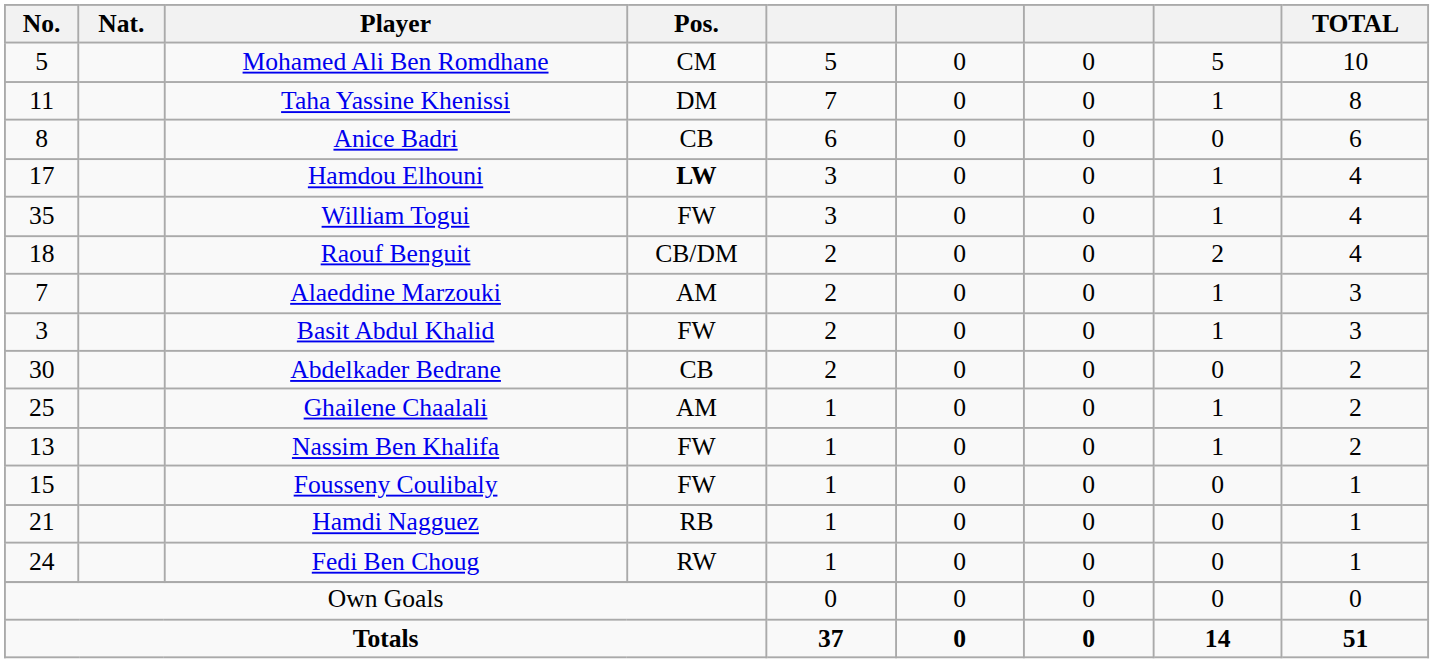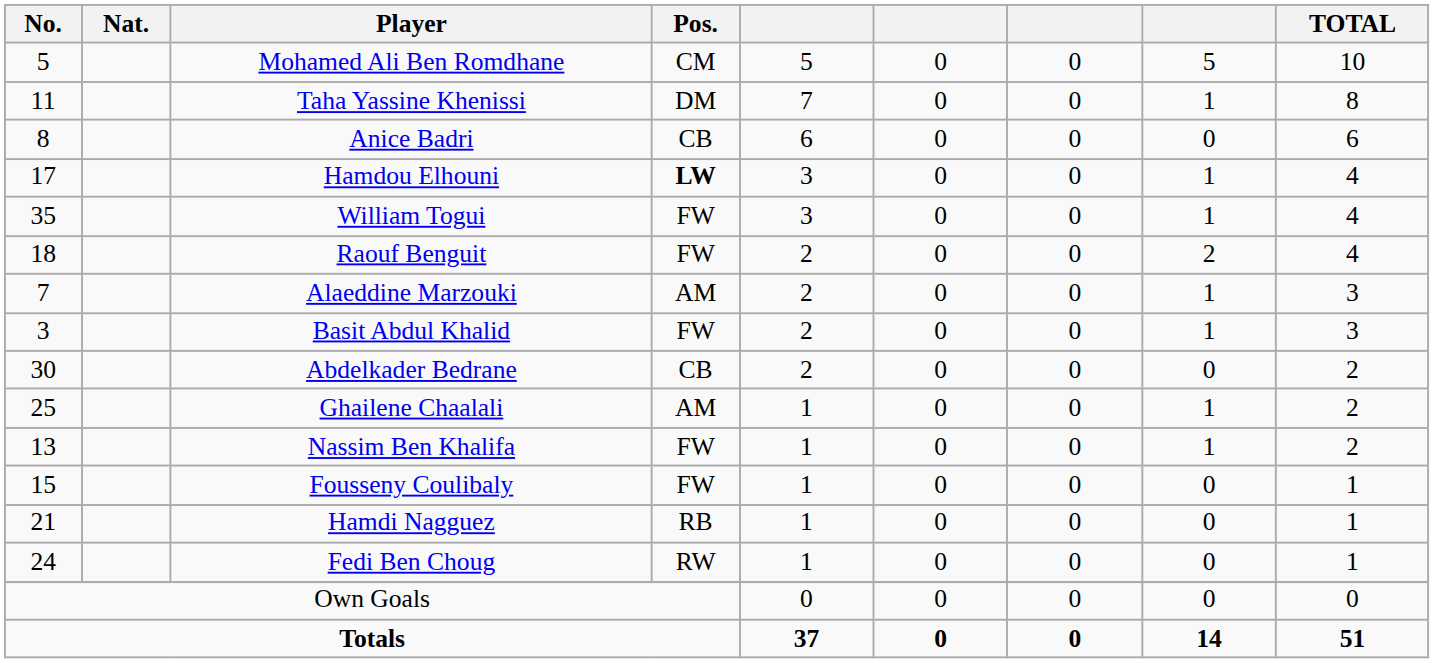 <table class="wikitable sortable alternance"  style="font-size:85%; text-align:center; line-height:14px; width:60%;">
 <tr>
 <th width=10>No.</th>
 <th width=10>Nat.</th>
 <th width=160>Player</th>
 <th width=10>Pos.</th>
 <th width=40></th>
 <th width=40></th>
 <th width=40></th>
 <th width=40></th>
 <th width=10>TOTAL</th>
 </tr>
 <tr>
 <td>5</td>
 <td></td>
 <td><a href='#'>Mohamed Ali Ben Romdhane</a></td>
 <td>CM</td>
 <td>5</td>
 <td>0</td>
 <td>0</td>
 <td>5</td>
 <td>10</td>
 </tr>
 <tr>
 <td>11</td>
 <td></td>
 <td><a href='#'>Taha Yassine Khenissi</a></td>
 <td>DM</td>
 <td>7</td>
 <td>0</td>
 <td>0</td>
 <td>1</td>
 <td>8</td>
 </tr>
 <tr>
 <td>8</td>
 <td></td>
 <td><a href='#'>Anice Badri</a></td>
 <td>CB</td>
 <td>6</td>
 <td>0</td>
 <td>0</td>
 <td>0</td>
 <td>6</td>
 </tr>
 <tr>
 <td>17</td>
 <td></td>
 <td><a href='#'>Hamdou Elhouni</a></td>
 <td><strong>LW</strong></td>
 <td>3</td>
 <td>0</td>
 <td>0</td>
 <td>1</td>
 <td>4</td>
 </tr>
 <tr>
 <td>35</td>
 <td></td>
 <td><a href='#'>William Togui</a></td>
 <td>FW</td>
 <td>3</td>
 <td>0</td>
 <td>0</td>
 <td>1</td>
 <td>4</td>
 </tr>
 <tr>
 <td>18</td>
 <td></td>
 <td><a href='#'>Raouf Benguit</a></td>
-<td>CB/DM</td>
+<td>FW</td>
 <td>2</td>
 <td>0</td>
 <td>0</td>
 <td>2</td>
 <td>4</td>
 </tr>
 <tr>
 <td>7</td>
 <td></td>
 <td><a href='#'>Alaeddine Marzouki</a></td>
 <td>AM</td>
 <td>2</td>
 <td>0</td>
 <td>0</td>
 <td>1</td>
 <td>3</td>
 </tr>
 <tr>
 <td>3</td>
 <td></td>
 <td><a href='#'>Basit Abdul Khalid</a></td>
 <td>FW</td>
 <td>2</td>
 <td>0</td>
 <td>0</td>
 <td>1</td>
 <td>3</td>
 </tr>
 <tr>
 <td>30</td>
 <td></td>
 <td><a href='#'>Abdelkader Bedrane</a></td>
 <td>CB</td>
 <td>2</td>
 <td>0</td>
 <td>0</td>
 <td>0</td>
 <td>2</td>
 </tr>
 <tr>
 <td>25</td>
 <td></td>
 <td><a href='#'>Ghailene Chaalali</a></td>
 <td>AM</td>
 <td>1</td>
 <td>0</td>
 <td>0</td>
 <td>1</td>
 <td>2</td>
 </tr>
 <tr>
 <td>13</td>
 <td></td>
 <td><a href='#'>Nassim Ben Khalifa</a></td>
 <td>FW</td>
 <td>1</td>
 <td>0</td>
 <td>0</td>
 <td>1</td>
 <td>2</td>
 </tr>
 <tr>
 <td>15</td>
 <td></td>
 <td><a href='#'>Fousseny Coulibaly</a></td>
 <td>FW</td>
 <td>1</td>
 <td>0</td>
 <td>0</td>
 <td>0</td>
 <td>1</td>
 </tr>
 <tr>
 <td>21</td>
 <td></td>
 <td><a href='#'>Hamdi Nagguez</a></td>
 <td>RB</td>
 <td>1</td>
 <td>0</td>
 <td>0</td>
 <td>0</td>
 <td>1</td>
 </tr>
 <tr>
 <td>24</td>
 <td></td>
 <td><a href='#'>Fedi Ben Choug</a></td>
 <td>RW</td>
 <td>1</td>
 <td>0</td>
 <td>0</td>
 <td>0</td>
 <td>1</td>
 </tr>
 <tr>
 </tr>
 <tr class="sortbottom">
 <td colspan="4">Own Goals</td>
 <td>0</td>
 <td>0</td>
 <td>0</td>
 <td>0</td>
 <td>0</td>
 </tr>
 <tr class="sortbottom">
 <td colspan="4"><strong>Totals</strong></td>
 <td><strong>37</strong></td>
 <td><strong>0</strong></td>
 <td><strong>0</strong></td>
 <td><strong>14</strong></td>
 <td><strong>51</strong></td>
 </tr>
 </table>
